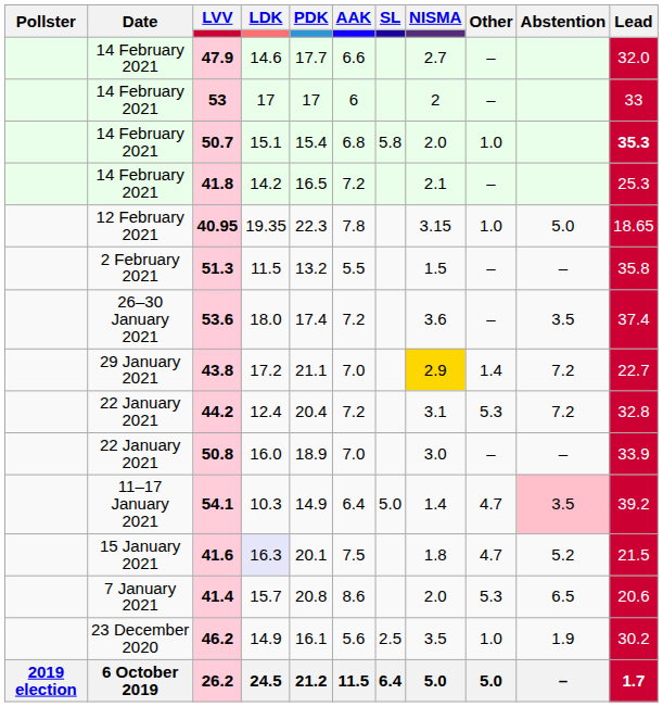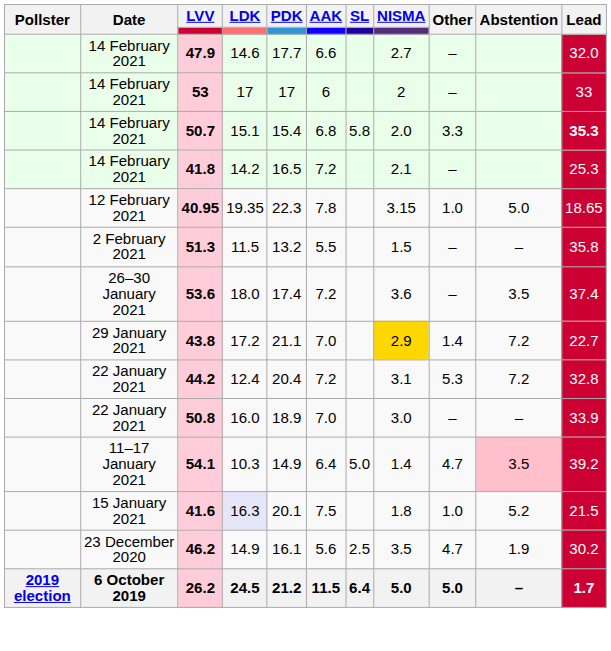 <table class="wikitable" style="text-align:center; font-size:95%; line-height:16px; margin-bottom:0">
 <tr>
 <th rowspan="2">Pollster</th>
 <th rowspan="2">Date</th>
 <th><a href='#'>LVV</a></th>
 <th><a href='#'>LDK</a></th>
 <th><a href='#'>PDK</a></th>
 <th><a href='#'>AAK</a></th>
 <th><a href='#'>SL</a></th>
 <th><a href='#'>NISMA</a></th>
 <th rowspan="2">Other</th>
 <th rowspan="2">Abstention</th>
 <th rowspan="2">Lead</th>
 </tr>
 <tr>
 <th style="background:#CC0033;"></th>
 <th style="background:#FF7070;"></th>
 <th style="background:#2E96D2;"></th>
 <th style="background:#1100FF;"></th>
 <th style="background:#1B019B;"></th>
 <th style="background:#532B78;"></th>
 </tr>
 <tr style="background:#EAFFEA"|>
 <td></td>
 <td>14 February 2021</td>
 <td style="background:#FFCCD9"><strong>47.9</strong></td>
 <td>14.6</td>
 <td>17.7</td>
 <td>6.6</td>
 <td></td>
 <td>2.7</td>
 <td>–</td>
 <td></td>
 <td style="background:#CC0033; color:white;">32.0</td>
 </tr>
 <tr style="background:#EAFFEA"|>
 <td></td>
 <td>14 February 2021</td>
 <td style="background:#FFCCD9"><strong>53</strong></td>
 <td>17</td>
 <td>17</td>
 <td>6</td>
 <td></td>
 <td>2</td>
 <td>–</td>
 <td></td>
 <td style="background:#CC0033; color:white;">33</td>
 </tr>
 <tr style="background:#EAFFEA"|>
 <td></td>
 <td>14 February 2021</td>
 <td style="background:#FFCCD9"><strong>50.7</strong></td>
 <td>15.1</td>
 <td>15.4</td>
 <td>6.8</td>
 <td>5.8</td>
 <td>2.0</td>
-<td>1.0</td>
+<td>3.3</td>
 <td></td>
 <td style="background:#CC0033; color:white;"><strong>35.3</strong></td>
 </tr>
 <tr style="background:#EAFFEA"|>
 <td></td>
 <td>14 February 2021</td>
 <td style="background:#FFCCD9"><strong>41.8</strong></td>
 <td>14.2</td>
 <td>16.5</td>
 <td>7.2</td>
 <td></td>
 <td>2.1</td>
 <td>–</td>
 <td></td>
 <td style="background:#CC0033; color:white;">25.3</td>
 </tr>
 <tr>
 <td></td>
 <td>12 February 2021</td>
 <td style="background:#FFCCD9"><strong>40.95</strong></td>
 <td>19.35</td>
 <td>22.3</td>
 <td>7.8</td>
 <td></td>
 <td>3.15</td>
 <td>1.0</td>
 <td>5.0</td>
 <td style="background:#CC0033; color:white;">18.65</td>
 </tr>
 <tr>
 <td></td>
 <td>2 February 2021</td>
 <td style="background:#FFCCD9"><strong>51.3</strong></td>
 <td>11.5</td>
 <td>13.2</td>
 <td>5.5</td>
 <td></td>
 <td>1.5</td>
 <td>–</td>
 <td>–</td>
 <td style="background:#CC0033; color:white;">35.8</td>
 </tr>
 <tr>
 <td></td>
 <td>26–30 January 2021</td>
 <td style="background:#FFCCD9"><strong>53.6</strong></td>
 <td>18.0</td>
 <td>17.4</td>
 <td>7.2</td>
 <td></td>
 <td>3.6</td>
 <td>–</td>
 <td>3.5</td>
 <td style="background:#CC0033; color:white;">37.4</td>
 </tr>
 <tr>
 <td></td>
 <td>29 January 2021</td>
 <td style="background:#FFCCD9"><strong>43.8</strong></td>
 <td>17.2</td>
 <td>21.1</td>
 <td>7.0</td>
 <td></td>
 <td style="background: gold;">2.9</td>
 <td>1.4</td>
 <td>7.2</td>
 <td style="background:#CC0033; color:white;">22.7</td>
 </tr>
 <tr>
 <td></td>
 <td>22 January 2021</td>
 <td style="background:#FFCCD9"><strong>44.2</strong></td>
 <td>12.4</td>
 <td>20.4</td>
 <td>7.2</td>
 <td></td>
 <td>3.1</td>
 <td>5.3</td>
 <td>7.2</td>
 <td style="background:#CC0033; color:white;">32.8</td>
 </tr>
 <tr>
 <td></td>
 <td>22 January 2021</td>
 <td style="background:#FFCCD9"><strong>50.8</strong></td>
 <td>16.0</td>
 <td>18.9</td>
 <td>7.0</td>
 <td></td>
 <td>3.0</td>
 <td>–</td>
 <td>–</td>
 <td style="background:#CC0033; color:white;">33.9</td>
 </tr>
 <tr>
 <td></td>
 <td>11–17 January 2021</td>
 <td style="background:#FFCCD9"><strong>54.1</strong></td>
 <td>10.3</td>
 <td>14.9</td>
 <td>6.4</td>
 <td>5.0</td>
 <td>1.4</td>
 <td>4.7</td>
 <td style="background: pink;">3.5</td>
 <td style="background:#CC0033; color:white;">39.2</td>
 </tr>
 <tr>
 <td></td>
 <td>15 January 2021</td>
 <td style="background:#FFCCD9"><strong>41.6</strong></td>
 <td style="background: lavender;">16.3</td>
 <td>20.1</td>
 <td>7.5</td>
 <td></td>
 <td>1.8</td>
-<td>4.7</td>
+<td>1.0</td>
 <td>5.2</td>
 <td style="background:#CC0033; color:white;">21.5</td>
-</tr>
-<tr>
-<td></td>
-<td>7 January 2021</td>
-<td style="background:#FFCCD9"><strong>41.4</strong></td>
-<td>15.7</td>
-<td>20.8</td>
-<td>8.6</td>
-<td></td>
-<td>2.0</td>
-<td>5.3</td>
-<td>6.5</td>
-<td style="background:#CC0033; color:white;">20.6</td>
 </tr>
 <tr>
 <td></td>
 <td>23 December 2020</td>
 <td style="background:#FFCCD9"><strong>46.2</strong></td>
 <td>14.9</td>
 <td>16.1</td>
 <td>5.6</td>
 <td>2.5</td>
 <td>3.5</td>
-<td>1.0</td>
+<td>4.7</td>
 <td>1.9</td>
 <td style="background:#CC0033; color:white;">30.2</td>
 </tr>
 <tr>
 <th><a href='#'>2019 election</a></th>
 <th>6 October 2019</th>
 <th style="background:#FFCCD9"><strong>26.2</strong></th>
 <th>24.5</th>
 <th>21.2</th>
 <th>11.5</th>
 <th>6.4</th>
 <th>5.0</th>
 <th>5.0</th>
 <th>–</th>
 <th style="background:#CC0033; color:white;">1.7</th>
 </tr>
 </table>
